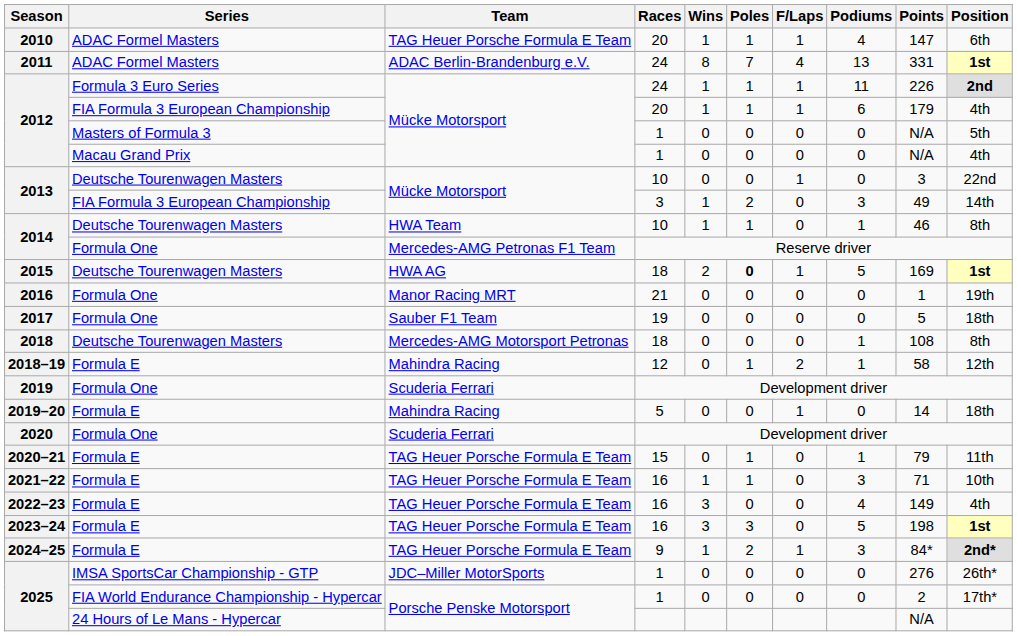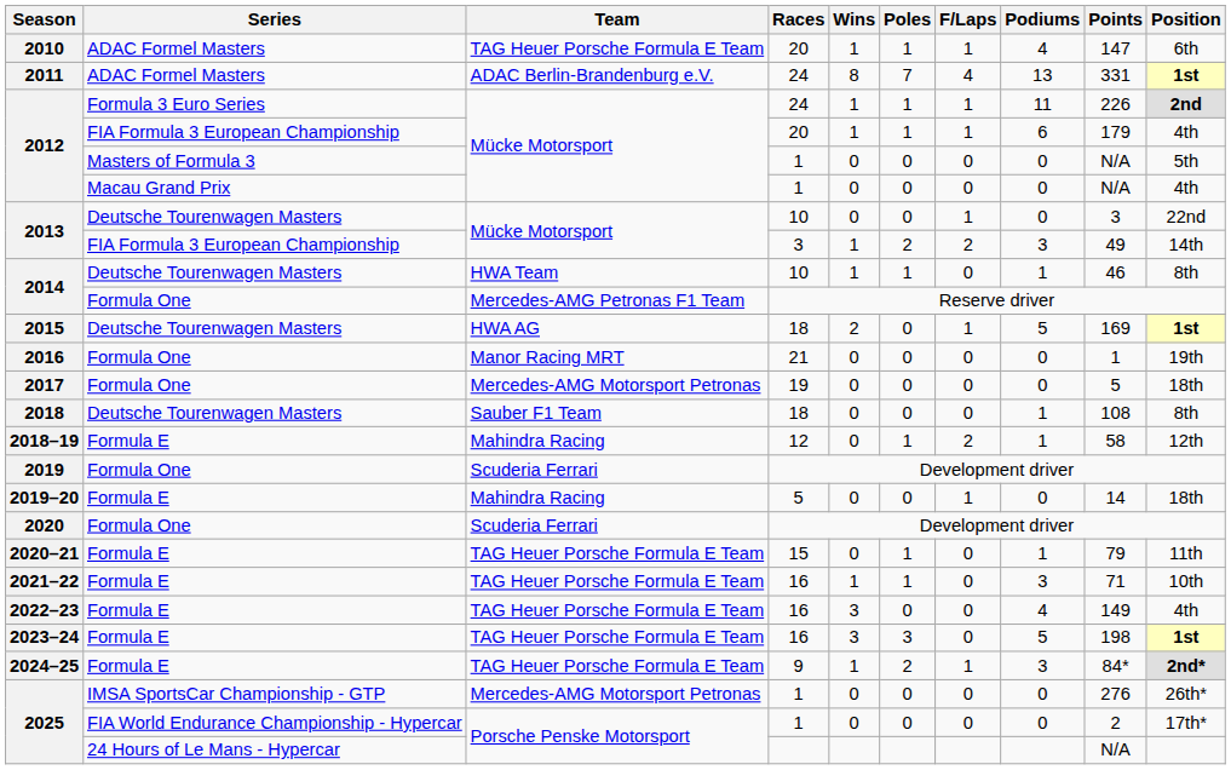 <table class="wikitable" style="font-size: 90%; text-align:center">
 <tr>
 <th>Season</th>
 <th>Series</th>
 <th>Team</th>
 <th>Races</th>
 <th>Wins</th>
 <th>Poles</th>
 <th>F/Laps</th>
 <th>Podiums</th>
 <th>Points</th>
 <th>Position</th>
 </tr>
 <tr>
 <th>2010</th>
 <td align=left><a href='#'>ADAC Formel Masters</a></td>
 <td align=left><a href='#'>TAG Heuer Porsche Formula E Team</a></td>
 <td>20</td>
 <td>1</td>
 <td>1</td>
 <td>1</td>
 <td>4</td>
 <td>147</td>
 <td>6th</td>
 </tr>
 <tr>
 <th>2011</th>
 <td align=left><a href='#'>ADAC Formel Masters</a></td>
 <td align=left><a href='#'>ADAC Berlin-Brandenburg e.V.</a></td>
 <td>24</td>
 <td>8</td>
 <td>7</td>
 <td>4</td>
 <td>13</td>
 <td>331</td>
 <td style="background:#FFFFBF;"><strong>1st</strong></td>
 </tr>
 <tr>
 <th rowspan=4>2012</th>
 <td align=left><a href='#'>Formula 3 Euro Series</a></td>
 <td align=left rowspan=4><a href='#'>Mücke Motorsport</a></td>
 <td>24</td>
 <td>1</td>
 <td>1</td>
 <td>1</td>
 <td>11</td>
 <td>226</td>
 <td style="background:#DFDFDF;"><strong>2nd</strong></td>
 </tr>
 <tr>
 <td align=left><a href='#'>FIA Formula 3 European Championship</a></td>
 <td>20</td>
 <td>1</td>
 <td>1</td>
 <td>1</td>
 <td>6</td>
 <td>179</td>
 <td>4th</td>
 </tr>
 <tr>
 <td align=left><a href='#'>Masters of Formula 3</a></td>
 <td>1</td>
 <td>0</td>
 <td>0</td>
 <td>0</td>
 <td>0</td>
 <td>N/A</td>
 <td>5th</td>
 </tr>
 <tr>
 <td align=left><a href='#'>Macau Grand Prix</a></td>
 <td>1</td>
 <td>0</td>
 <td>0</td>
 <td>0</td>
 <td>0</td>
 <td>N/A</td>
 <td>4th</td>
 </tr>
 <tr>
 <th rowspan=2>2013</th>
 <td align=left><a href='#'>Deutsche Tourenwagen Masters</a></td>
 <td align=left rowspan=2><a href='#'>Mücke Motorsport</a></td>
 <td>10</td>
 <td>0</td>
 <td>0</td>
 <td>1</td>
 <td>0</td>
 <td>3</td>
 <td>22nd</td>
 </tr>
 <tr>
 <td align=left><a href='#'>FIA Formula 3 European Championship</a></td>
 <td>3</td>
 <td>1</td>
 <td>2</td>
-<td>0</td>
+<td>2</td>
 <td>3</td>
 <td>49</td>
 <td>14th</td>
 </tr>
 <tr>
 <th rowspan="2">2014</th>
 <td align=left><a href='#'>Deutsche Tourenwagen Masters</a></td>
 <td align=left><a href='#'>HWA Team</a></td>
 <td>10</td>
 <td>1</td>
 <td>1</td>
 <td>0</td>
 <td>1</td>
 <td>46</td>
 <td>8th</td>
 </tr>
 <tr>
 <td align=left><a href='#'>Formula One</a></td>
 <td align=left><a href='#'>Mercedes-AMG Petronas F1 Team</a></td>
 <td colspan="7">Reserve driver</td>
 </tr>
 <tr>
 <th>2015</th>
 <td align=left><a href='#'>Deutsche Tourenwagen Masters</a></td>
 <td align=left><a href='#'>HWA AG</a></td>
 <td>18</td>
 <td>2</td>
-<td><strong>0</strong></td>
+<td>0</td>
 <td>1</td>
 <td>5</td>
 <td>169</td>
 <td style="background:#FFFFBF;"><strong>1st</strong></td>
 </tr>
 <tr>
 <th>2016</th>
 <td align=left><a href='#'>Formula One</a></td>
 <td align=left><a href='#'>Manor Racing MRT</a></td>
 <td>21</td>
 <td>0</td>
 <td>0</td>
 <td>0</td>
 <td>0</td>
 <td>1</td>
 <td>19th</td>
 </tr>
 <tr>
 <th>2017</th>
 <td align=left><a href='#'>Formula One</a></td>
-<td align=left><a href='#'>Sauber F1 Team</a></td>
+<td align=left><a href='#'>Mercedes-AMG Motorsport Petronas</a></td>
 <td>19</td>
 <td>0</td>
 <td>0</td>
 <td>0</td>
 <td>0</td>
 <td>5</td>
 <td>18th</td>
 </tr>
 <tr>
 <th>2018</th>
 <td align=left><a href='#'>Deutsche Tourenwagen Masters</a></td>
-<td align=left><a href='#'>Mercedes-AMG Motorsport Petronas</a></td>
+<td align=left><a href='#'>Sauber F1 Team</a></td>
 <td>18</td>
 <td>0</td>
 <td>0</td>
 <td>0</td>
 <td>1</td>
 <td>108</td>
 <td>8th</td>
 </tr>
 <tr>
 <th>2018–19</th>
 <td align=left><a href='#'>Formula E</a></td>
 <td align=left><a href='#'>Mahindra Racing</a></td>
 <td>12</td>
 <td>0</td>
 <td>1</td>
 <td>2</td>
 <td>1</td>
 <td>58</td>
 <td>12th</td>
 </tr>
 <tr>
 <th>2019</th>
 <td align=left><a href='#'>Formula One</a></td>
 <td align=left><a href='#'>Scuderia Ferrari</a></td>
 <td colspan="7">Development driver</td>
 </tr>
 <tr>
 <th>2019–20</th>
 <td align=left><a href='#'>Formula E</a></td>
 <td align=left><a href='#'>Mahindra Racing</a></td>
 <td>5</td>
 <td>0</td>
 <td>0</td>
 <td>1</td>
 <td>0</td>
 <td>14</td>
 <td>18th</td>
 </tr>
 <tr>
 <th>2020</th>
 <td align=left><a href='#'>Formula One</a></td>
 <td align=left><a href='#'>Scuderia Ferrari</a></td>
 <td colspan="7">Development driver</td>
 </tr>
 <tr>
 <th>2020–21</th>
 <td align=left><a href='#'>Formula E</a></td>
 <td align=left><a href='#'>TAG Heuer Porsche Formula E Team</a></td>
 <td>15</td>
 <td>0</td>
 <td>1</td>
 <td>0</td>
 <td>1</td>
 <td>79</td>
 <td>11th</td>
 </tr>
 <tr>
 <th>2021–22</th>
 <td align=left><a href='#'>Formula E</a></td>
 <td align=left><a href='#'>TAG Heuer Porsche Formula E Team</a></td>
 <td>16</td>
 <td>1</td>
 <td>1</td>
 <td>0</td>
 <td>3</td>
 <td>71</td>
 <td>10th</td>
 </tr>
 <tr>
 <th>2022–23</th>
 <td align=left><a href='#'>Formula E</a></td>
 <td align=left><a href='#'>TAG Heuer Porsche Formula E Team</a></td>
 <td>16</td>
 <td>3</td>
 <td>0</td>
 <td>0</td>
 <td>4</td>
 <td>149</td>
 <td>4th</td>
 </tr>
 <tr>
 <th>2023–24</th>
 <td align=left><a href='#'>Formula E</a></td>
 <td align=left><a href='#'>TAG Heuer Porsche Formula E Team</a></td>
 <td>16</td>
 <td>3</td>
 <td>3</td>
 <td>0</td>
 <td>5</td>
 <td>198</td>
 <td style="background:#FFFFBF;"><strong>1st</strong></td>
 </tr>
 <tr>
 <th>2024–25</th>
 <td align=left><a href='#'>Formula E</a></td>
 <td align=left><a href='#'>TAG Heuer Porsche Formula E Team</a></td>
 <td>9</td>
 <td>1</td>
 <td>2</td>
 <td>1</td>
 <td>3</td>
 <td>84*</td>
 <td style="background:#dfdfdf;"><strong>2nd*</strong></td>
 </tr>
 <tr>
 <th rowspan=3>2025</th>
 <td align=left><a href='#'>IMSA SportsCar Championship - GTP</a></td>
-<td align=left><a href='#'>JDC–Miller MotorSports</a></td>
+<td align=left><a href='#'>Mercedes-AMG Motorsport Petronas</a></td>
 <td>1</td>
 <td>0</td>
 <td>0</td>
 <td>0</td>
 <td>0</td>
 <td>276</td>
 <td>26th*</td>
 </tr>
 <tr>
 <td align=left><a href='#'>FIA World Endurance Championship - Hypercar</a></td>
 <td rowspan=2 align=left><a href='#'>Porsche Penske Motorsport</a></td>
 <td>1</td>
 <td>0</td>
 <td>0</td>
 <td>0</td>
 <td>0</td>
 <td>2</td>
 <td>17th*</td>
 </tr>
 <tr>
 <td align=left><a href='#'>24 Hours of Le Mans - Hypercar</a></td>
 <td></td>
 <td></td>
 <td></td>
 <td></td>
 <td></td>
 <td>N/A</td>
 <td></td>
 </tr>
 </table>
